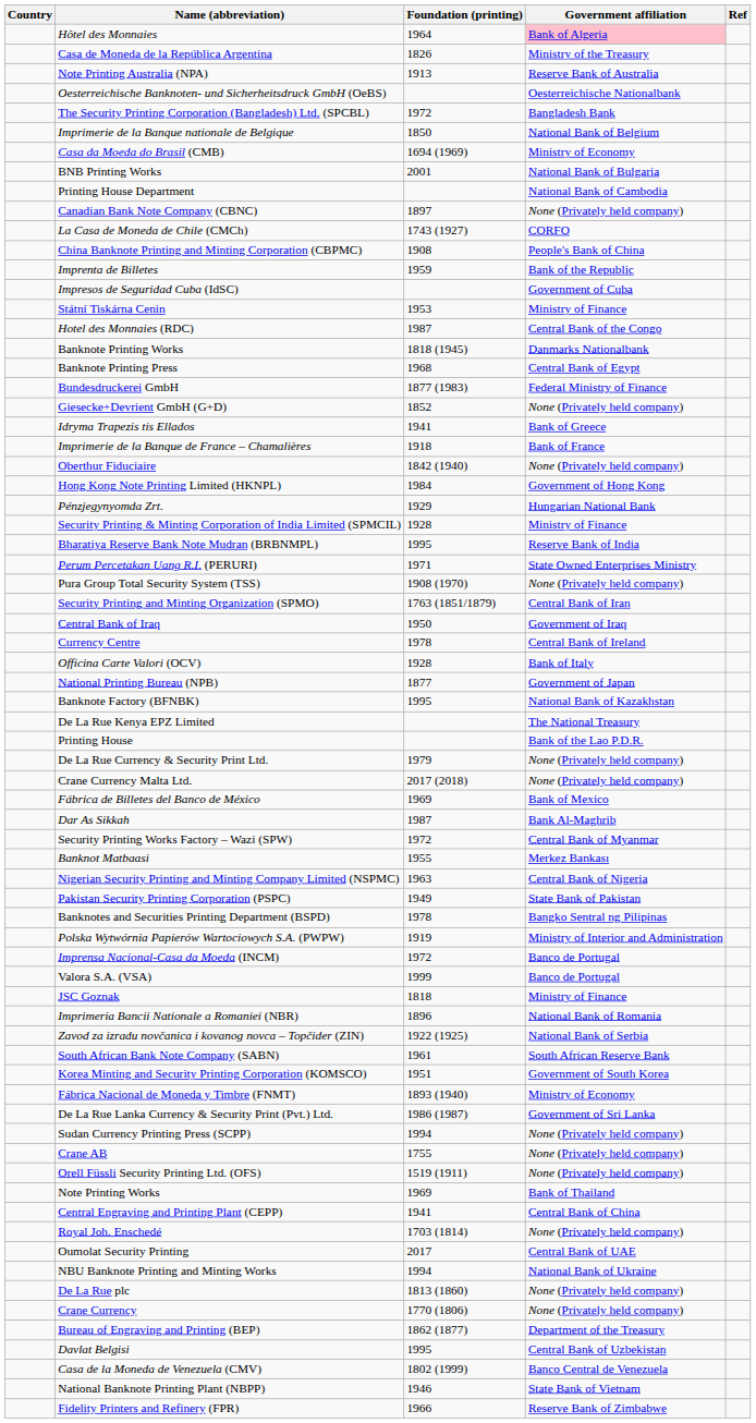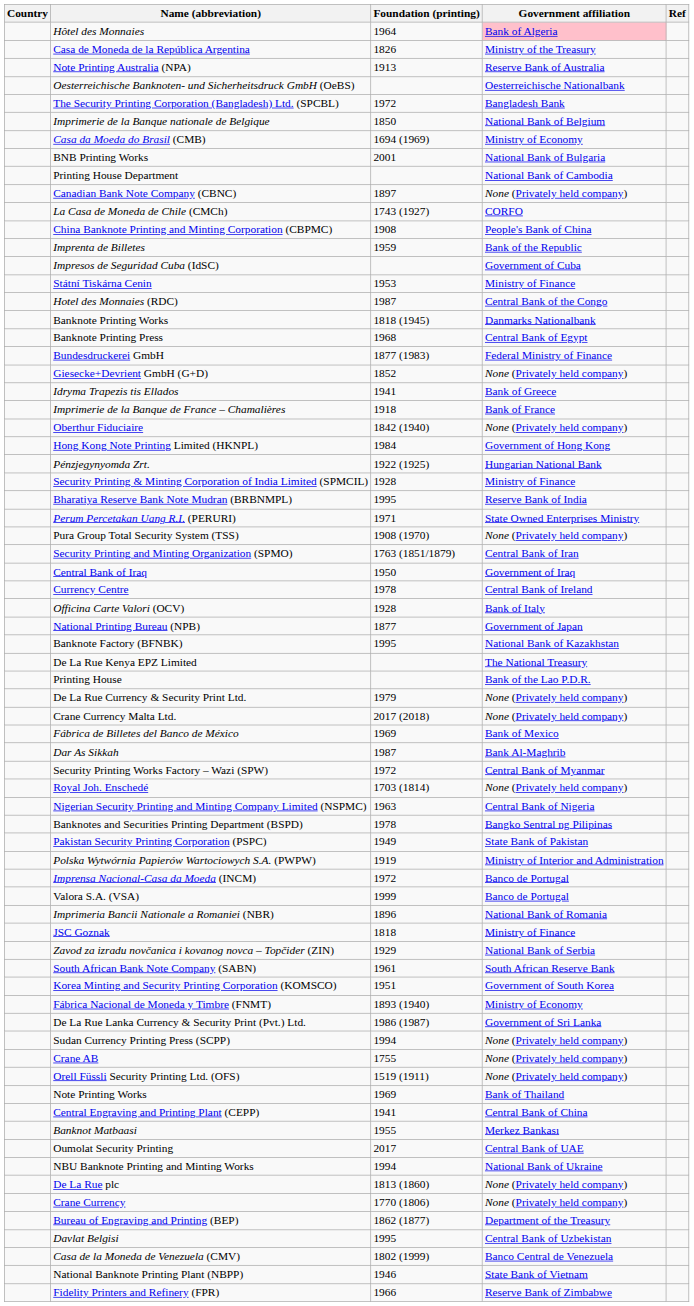 <table class="wikitable sortable">
 <tr>
 <th>Country</th>
 <th>Name (abbreviation)</th>
 <th>Foundation (printing)</th>
 <th>Government affiliation</th>
 <th>Ref</th>
 </tr>
 <tr>
 <td></td>
 <td><em>Hôtel des Monnaies</em></td>
 <td>1964</td>
 <td style="background: pink;"><a href='#'>Bank of Algeria</a></td>
 <td></td>
 </tr>
 <tr>
 <td></td>
 <td><a href='#'>Casa de Moneda de la República Argentina</a></td>
 <td>1826</td>
 <td><a href='#'>Ministry of the Treasury</a></td>
 <td></td>
 </tr>
 <tr>
 <td></td>
 <td><a href='#'>Note Printing Australia</a> (NPA)</td>
 <td>1913</td>
 <td><a href='#'>Reserve Bank of Australia</a></td>
 <td></td>
 </tr>
 <tr>
 <td></td>
 <td><em>Oesterreichische Banknoten- und Sicherheitsdruck GmbH</em> (OeBS)</td>
 <td></td>
 <td><a href='#'>Oesterreichische Nationalbank</a></td>
 <td></td>
 </tr>
 <tr>
 <td></td>
 <td><a href='#'>The Security Printing Corporation (Bangladesh) Ltd.</a> (SPCBL)</td>
 <td>1972</td>
 <td><a href='#'>Bangladesh Bank</a></td>
 <td></td>
 </tr>
 <tr>
 <td></td>
 <td><em>Imprimerie de la Banque nationale de Belgique</em></td>
 <td>1850</td>
 <td><a href='#'>National Bank of Belgium</a></td>
 <td></td>
 </tr>
 <tr>
 <td></td>
 <td><em><a href='#'>Casa da Moeda do Brasil</a></em> (CMB)</td>
 <td>1694 (1969)</td>
 <td><a href='#'>Ministry of Economy</a></td>
 <td></td>
 </tr>
 <tr>
 <td></td>
 <td>BNB Printing Works</td>
 <td>2001</td>
 <td><a href='#'>National Bank of Bulgaria</a></td>
 <td></td>
 </tr>
 <tr>
 <td></td>
 <td>Printing House Department</td>
 <td></td>
 <td><a href='#'>National Bank of Cambodia</a></td>
 <td></td>
 </tr>
 <tr>
 <td></td>
 <td><a href='#'>Canadian Bank Note Company</a> (CBNC)</td>
 <td>1897</td>
 <td><em>None</em> (<a href='#'>Privately held company</a>)</td>
 <td></td>
 </tr>
 <tr>
 <td></td>
 <td><em>La Casa de Moneda de Chile</em> (CMCh)</td>
 <td>1743 (1927)</td>
 <td><a href='#'>CORFO</a></td>
 <td></td>
 </tr>
 <tr>
 <td></td>
 <td><a href='#'>China Banknote Printing and Minting Corporation</a> (CBPMC)</td>
 <td>1908</td>
 <td><a href='#'>People's Bank of China</a></td>
 <td></td>
 </tr>
 <tr>
 <td></td>
 <td><em>Imprenta de Billetes</em></td>
 <td>1959</td>
 <td><a href='#'>Bank of the Republic</a></td>
 <td></td>
 </tr>
 <tr>
 <td></td>
 <td><em>Impresos de Seguridad Cuba</em> (IdSC)</td>
 <td></td>
 <td><a href='#'>Government of Cuba</a></td>
 <td></td>
 </tr>
 <tr>
 <td></td>
 <td><a href='#'>Státní Tiskárna Cenin</a></td>
 <td>1953</td>
 <td><a href='#'>Ministry of Finance</a></td>
 <td></td>
 </tr>
 <tr>
 <td></td>
 <td><em>Hotel des Monnaies</em> (RDC)</td>
 <td>1987</td>
 <td><a href='#'>Central Bank of the Congo</a></td>
 <td></td>
 </tr>
 <tr>
 <td></td>
 <td>Banknote Printing Works</td>
 <td>1818 (1945)</td>
 <td><a href='#'>Danmarks Nationalbank</a></td>
 <td></td>
 </tr>
 <tr>
 <td></td>
 <td>Banknote Printing Press</td>
 <td>1968</td>
 <td><a href='#'>Central Bank of Egypt</a></td>
 <td></td>
 </tr>
 <tr>
 <td></td>
 <td><a href='#'>Bundesdruckerei</a> GmbH</td>
 <td>1877 (1983)</td>
 <td><a href='#'>Federal Ministry of Finance</a></td>
 <td></td>
 </tr>
 <tr>
 <td></td>
 <td><a href='#'>Giesecke+Devrient</a> GmbH (G+D)</td>
 <td>1852</td>
 <td><em>None</em> (<a href='#'>Privately held company</a>)</td>
 <td></td>
 </tr>
 <tr>
 <td></td>
 <td><em>Idryma Trapezis tis Ellados</em></td>
 <td>1941</td>
 <td><a href='#'>Bank of Greece</a></td>
 <td></td>
 </tr>
 <tr>
 <td></td>
 <td><em>Imprimerie de la Banque de France – Chamalières</em></td>
 <td>1918</td>
 <td><a href='#'>Bank of France</a></td>
 <td></td>
 </tr>
 <tr>
 <td></td>
 <td><a href='#'>Oberthur Fiduciaire</a></td>
 <td>1842 (1940)</td>
 <td><em>None</em> (<a href='#'>Privately held company</a>)</td>
 <td></td>
 </tr>
 <tr>
 <td></td>
 <td><a href='#'>Hong Kong Note Printing</a> Limited (HKNPL)</td>
 <td>1984</td>
 <td><a href='#'>Government of Hong Kong</a></td>
 <td></td>
 </tr>
 <tr>
 <td></td>
 <td><em>Pénzjegynyomda Zrt.</em></td>
-<td>1929</td>
+<td>1922 (1925)</td>
 <td><a href='#'>Hungarian National Bank</a></td>
 <td></td>
 </tr>
 <tr>
 <td></td>
 <td><a href='#'>Security Printing & Minting Corporation of India Limited</a> (SPMCIL)</td>
 <td>1928</td>
 <td><a href='#'>Ministry of Finance</a></td>
 <td></td>
 </tr>
 <tr>
 <td></td>
 <td><a href='#'>Bharatiya Reserve Bank Note Mudran</a> (BRBNMPL)</td>
 <td>1995</td>
 <td><a href='#'>Reserve Bank of India</a></td>
 <td></td>
 </tr>
 <tr>
 <td></td>
 <td><em><a href='#'>Perum Percetakan Uang R.I.</a></em> (PERURI)</td>
 <td>1971</td>
 <td><a href='#'>State Owned Enterprises Ministry</a></td>
 <td></td>
 </tr>
 <tr>
 <td></td>
 <td>Pura Group Total Security System (TSS)</td>
 <td>1908 (1970)</td>
 <td><em>None</em> (<a href='#'>Privately held company</a>)</td>
 <td></td>
 </tr>
 <tr>
 <td></td>
 <td><a href='#'>Security Printing and Minting Organization</a> (SPMO)</td>
 <td>1763 (1851/1879)</td>
 <td><a href='#'>Central Bank of Iran</a></td>
 <td></td>
 </tr>
 <tr>
 <td></td>
 <td><a href='#'>Central Bank of Iraq</a></td>
 <td>1950</td>
 <td><a href='#'>Government of Iraq</a></td>
 <td></td>
 </tr>
 <tr>
 <td></td>
 <td><a href='#'>Currency Centre</a></td>
 <td>1978</td>
 <td><a href='#'>Central Bank of Ireland</a></td>
 <td></td>
 </tr>
 <tr>
 <td></td>
 <td><em>Officina Carte Valori</em> (OCV)</td>
 <td>1928</td>
 <td><a href='#'>Bank of Italy</a></td>
 <td></td>
 </tr>
 <tr>
 <td></td>
 <td><a href='#'>National Printing Bureau</a> (NPB)</td>
 <td>1877</td>
 <td><a href='#'>Government of Japan</a></td>
 <td></td>
 </tr>
 <tr>
 <td></td>
 <td>Banknote Factory (BFNBK)</td>
 <td>1995</td>
 <td><a href='#'>National Bank of Kazakhstan</a></td>
 <td></td>
 </tr>
 <tr>
 <td></td>
 <td>De La Rue Kenya EPZ Limited</td>
 <td></td>
 <td><a href='#'>The National Treasury</a></td>
 <td></td>
 </tr>
 <tr>
 <td></td>
 <td>Printing House</td>
 <td></td>
 <td><a href='#'>Bank of the Lao P.D.R.</a></td>
 <td></td>
 </tr>
 <tr>
 <td></td>
 <td>De La Rue Currency & Security Print Ltd.</td>
 <td>1979</td>
 <td><em>None</em> (<a href='#'>Privately held company</a>)</td>
 <td></td>
 </tr>
 <tr>
 <td></td>
 <td>Crane Currency Malta Ltd.</td>
 <td>2017 (2018)</td>
 <td><em>None</em> (<a href='#'>Privately held company</a>)</td>
 <td></td>
 </tr>
 <tr>
 <td></td>
 <td><em>Fábrica de Billetes del Banco de México</em></td>
 <td>1969</td>
 <td><a href='#'>Bank of Mexico</a></td>
 <td></td>
 </tr>
 <tr>
 <td></td>
 <td><em>Dar As Sikkah</em></td>
 <td>1987</td>
 <td><a href='#'>Bank Al-Maghrib</a></td>
 <td></td>
 </tr>
 <tr>
 <td></td>
 <td>Security Printing Works Factory – Wazi (SPW)</td>
 <td>1972</td>
 <td><a href='#'>Central Bank of Myanmar</a></td>
 <td></td>
 </tr>
 <tr>
 <td></td>
-<td><em>Banknot Matbaasi</em></td>
-<td>1955</td>
-<td><a href='#'>Merkez Bankası</a></td>
+<td><a href='#'>Royal Joh. Enschedé</a></td>
+<td>1703 (1814)</td>
+<td><em>None</em> (<a href='#'>Privately held company</a>)</td>
 <td></td>
 </tr>
 <tr>
 <td></td>
 <td><a href='#'>Nigerian Security Printing and Minting Company Limited</a> (NSPMC)</td>
 <td>1963</td>
 <td><a href='#'>Central Bank of Nigeria</a></td>
 <td></td>
 </tr>
 <tr>
 <td></td>
-<td><a href='#'>Pakistan Security Printing Corporation</a> (PSPC)</td>
-<td>1949</td>
-<td><a href='#'>State Bank of Pakistan</a></td>
+<td>Banknotes and Securities Printing Department (BSPD)</td>
+<td>1978</td>
+<td><a href='#'>Bangko Sentral ng Pilipinas</a></td>
 <td></td>
 </tr>
 <tr>
 <td></td>
-<td>Banknotes and Securities Printing Department (BSPD)</td>
-<td>1978</td>
-<td><a href='#'>Bangko Sentral ng Pilipinas</a></td>
+<td><a href='#'>Pakistan Security Printing Corporation</a> (PSPC)</td>
+<td>1949</td>
+<td><a href='#'>State Bank of Pakistan</a></td>
 <td></td>
 </tr>
 <tr>
 <td></td>
 <td><em>Polska Wytwórnia Papierów Wartociowych S.A.</em> (PWPW)</td>
 <td>1919</td>
 <td><a href='#'>Ministry of Interior and Administration</a></td>
 <td></td>
 </tr>
 <tr>
 <td></td>
 <td><em><a href='#'>Imprensa Nacional-Casa da Moeda</a></em> (INCM)</td>
 <td>1972</td>
 <td><a href='#'>Banco de Portugal</a></td>
 <td></td>
 </tr>
 <tr>
 <td></td>
 <td>Valora S.A. (VSA)</td>
 <td>1999</td>
 <td><a href='#'>Banco de Portugal</a></td>
 <td></td>
 </tr>
 <tr>
 <td></td>
+<td><em>Imprimeria Bancii Nationale a Romaniei</em> (NBR)</td>
+<td>1896</td>
+<td><a href='#'>National Bank of Romania</a></td>
+<td></td>
+</tr>
+<tr>
+<td></td>
 <td><a href='#'>JSC Goznak</a></td>
 <td>1818</td>
 <td><a href='#'>Ministry of Finance</a></td>
 <td></td>
 </tr>
 <tr>
 <td></td>
-<td><em>Imprimeria Bancii Nationale a Romaniei</em> (NBR)</td>
-<td>1896</td>
-<td><a href='#'>National Bank of Romania</a></td>
-<td></td>
-</tr>
-<tr>
-<td></td>
 <td><em>Zavod za izradu novčanica i kovanog novca – Topčider</em> (ZIN)</td>
-<td>1922 (1925)</td>
+<td>1929</td>
 <td><a href='#'>National Bank of Serbia</a></td>
 <td></td>
 </tr>
 <tr>
 <td></td>
 <td><a href='#'>South African Bank Note Company</a> (SABN)</td>
 <td>1961</td>
 <td><a href='#'>South African Reserve Bank</a></td>
 <td></td>
 </tr>
 <tr>
 <td></td>
 <td><a href='#'>Korea Minting and Security Printing Corporation</a> (KOMSCO)</td>
 <td>1951</td>
 <td><a href='#'>Government of South Korea</a></td>
 <td></td>
 </tr>
 <tr>
 <td></td>
 <td><a href='#'>Fábrica Nacional de Moneda y Timbre</a> (FNMT)</td>
 <td>1893 (1940)</td>
 <td><a href='#'>Ministry of Economy</a></td>
 <td></td>
 </tr>
 <tr>
 <td></td>
 <td>De La Rue Lanka Currency & Security Print (Pvt.) Ltd.</td>
 <td>1986 (1987)</td>
 <td><a href='#'>Government of Sri Lanka</a></td>
 <td></td>
 </tr>
 <tr>
 <td></td>
 <td>Sudan Currency Printing Press (SCPP)</td>
 <td>1994</td>
 <td><em>None</em> (<a href='#'>Privately held company</a>)</td>
 <td></td>
 </tr>
 <tr>
 <td></td>
 <td><a href='#'>Crane AB</a></td>
 <td>1755</td>
 <td><em>None</em> (<a href='#'>Privately held company</a>)</td>
 <td></td>
 </tr>
 <tr>
 <td></td>
 <td><a href='#'>Orell Füssli</a> Security Printing Ltd. (OFS)</td>
 <td>1519 (1911)</td>
 <td><em>None</em> (<a href='#'>Privately held company</a>)</td>
 <td></td>
 </tr>
 <tr>
 <td></td>
 <td>Note Printing Works</td>
 <td>1969</td>
 <td><a href='#'>Bank of Thailand</a></td>
 <td></td>
 </tr>
 <tr>
 <td></td>
 <td><a href='#'>Central Engraving and Printing Plant</a> (CEPP)</td>
 <td>1941</td>
 <td><a href='#'>Central Bank of China</a></td>
 <td></td>
 </tr>
 <tr>
 <td></td>
-<td><a href='#'>Royal Joh. Enschedé</a></td>
-<td>1703 (1814)</td>
-<td><em>None</em> (<a href='#'>Privately held company</a>)</td>
+<td><em>Banknot Matbaasi</em></td>
+<td>1955</td>
+<td><a href='#'>Merkez Bankası</a></td>
 <td></td>
 </tr>
 <tr>
 <td></td>
 <td>Oumolat Security Printing</td>
 <td>2017</td>
 <td><a href='#'>Central Bank of UAE</a></td>
 <td></td>
 </tr>
 <tr>
 <td></td>
 <td>NBU Banknote Printing and Minting Works</td>
 <td>1994</td>
 <td><a href='#'>National Bank of Ukraine</a></td>
 <td></td>
 </tr>
 <tr>
 <td></td>
 <td><a href='#'>De La Rue</a> plc</td>
 <td>1813 (1860)</td>
 <td><em>None</em> (<a href='#'>Privately held company</a>)</td>
 <td></td>
 </tr>
 <tr>
 <td></td>
 <td><a href='#'>Crane Currency</a></td>
 <td>1770 (1806)</td>
 <td><em>None</em> (<a href='#'>Privately held company</a>)</td>
 <td></td>
 </tr>
 <tr>
 <td></td>
 <td><a href='#'>Bureau of Engraving and Printing</a> (BEP)</td>
 <td>1862 (1877)</td>
 <td><a href='#'>Department of the Treasury</a></td>
 <td></td>
 </tr>
 <tr>
 <td></td>
 <td><em>Davlat Belgisi</em></td>
 <td>1995</td>
 <td><a href='#'>Central Bank of Uzbekistan</a></td>
 <td></td>
 </tr>
 <tr>
 <td></td>
 <td><em>Casa de la Moneda de Venezuela</em> (CMV)</td>
 <td>1802 (1999)</td>
 <td><a href='#'>Banco Central de Venezuela</a></td>
 <td></td>
 </tr>
 <tr>
 <td></td>
 <td>National Banknote Printing Plant (NBPP)</td>
 <td>1946</td>
 <td><a href='#'>State Bank of Vietnam</a></td>
 <td></td>
 </tr>
 <tr>
 <td></td>
 <td><a href='#'>Fidelity Printers and Refinery</a> (FPR)</td>
 <td>1966</td>
 <td><a href='#'>Reserve Bank of Zimbabwe</a></td>
 <td></td>
 </tr>
 </table>
